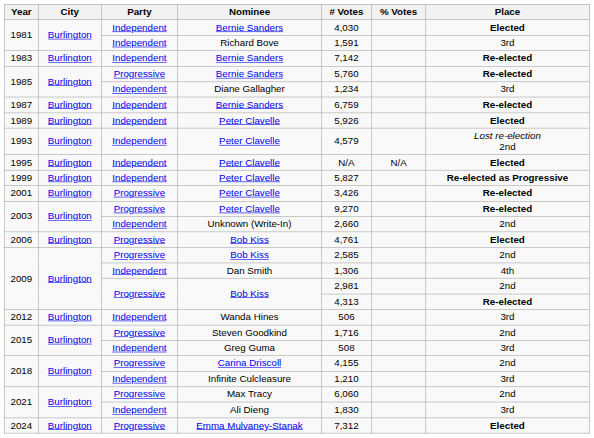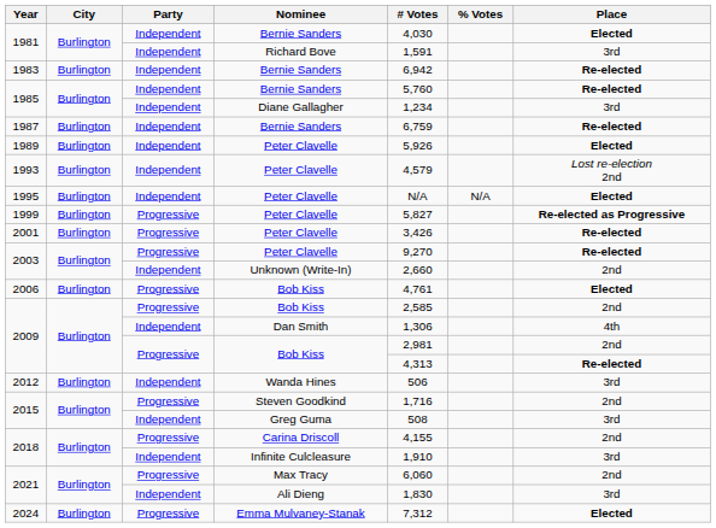 <table class="wikitable sortable mw-collapsible" style="text-align:center; width:60em;">
 <tr style="background:lightgrey;">
 <th>Year</th>
 <th>City</th>
 <th>Party</th>
 <th>Nominee</th>
 <th># Votes</th>
 <th>% Votes</th>
 <th>Place</th>
 </tr>
 <tr>
 <td rowspan=2>1981</td>
 <td rowspan=2><a href='#'>Burlington</a></td>
 <td><a href='#'>Independent</a></td>
 <td><a href='#'>Bernie Sanders</a></td>
 <td>4,030</td>
 <td></td>
 <td data-sort-value="1st"><strong>Elected</strong></td>
 </tr>
 <tr>
 <td><a href='#'>Independent</a></td>
 <td>Richard Bove</td>
 <td>1,591</td>
 <td></td>
 <td>3rd</td>
 </tr>
 <tr>
 <td>1983</td>
 <td><a href='#'>Burlington</a></td>
 <td><a href='#'>Independent</a></td>
 <td><a href='#'>Bernie Sanders</a></td>
-<td>7,142</td>
+<td>6,942</td>
 <td></td>
 <td data-sort-value="1st"><strong>Re-elected</strong></td>
 </tr>
 <tr>
 <td rowspan=2>1985</td>
 <td rowspan=2><a href='#'>Burlington</a></td>
-<td><a href='#'>Progressive</a></td>
+<td><a href='#'>Independent</a></td>
 <td><a href='#'>Bernie Sanders</a></td>
 <td>5,760</td>
 <td></td>
 <td data-sort-value="1st"><strong>Re-elected</strong></td>
 </tr>
 <tr>
 <td><a href='#'>Independent</a></td>
 <td>Diane Gallagher</td>
 <td>1,234</td>
 <td></td>
 <td>3rd</td>
 </tr>
 <tr>
 <td>1987</td>
 <td><a href='#'>Burlington</a></td>
 <td><a href='#'>Independent</a></td>
 <td><a href='#'>Bernie Sanders</a></td>
 <td>6,759</td>
 <td></td>
 <td data-sort-value="1st"><strong>Re-elected</strong></td>
 </tr>
 <tr>
 <td>1989</td>
 <td><a href='#'>Burlington</a></td>
 <td><a href='#'>Independent</a></td>
 <td><a href='#'>Peter Clavelle</a></td>
 <td>5,926</td>
 <td></td>
 <td data-sort-value="1st"><strong>Elected</strong></td>
 </tr>
 <tr>
 <td>1993</td>
 <td><a href='#'>Burlington</a></td>
 <td><a href='#'>Independent</a></td>
 <td><a href='#'>Peter Clavelle</a></td>
 <td>4,579</td>
 <td></td>
 <td data-sort-value="2nd"><em>Lost re-election</em><br>2nd</td>
 </tr>
 <tr>
 <td>1995</td>
 <td><a href='#'>Burlington</a></td>
 <td><a href='#'>Independent</a></td>
 <td><a href='#'>Peter Clavelle</a></td>
 <td>N/A</td>
 <td>N/A</td>
 <td data-sort-value="1st"><strong>Elected</strong></td>
 </tr>
 <tr>
 <td>1999</td>
 <td><a href='#'>Burlington</a></td>
-<td><a href='#'>Independent</a></td>
+<td><a href='#'>Progressive</a></td>
 <td><a href='#'>Peter Clavelle</a></td>
 <td>5,827</td>
 <td></td>
 <td data-sort-value="1st"><strong>Re-elected as Progressive</strong></td>
 </tr>
 <tr>
 <td>2001</td>
 <td><a href='#'>Burlington</a></td>
 <td><a href='#'>Progressive</a></td>
 <td><a href='#'>Peter Clavelle</a></td>
 <td>3,426</td>
 <td></td>
 <td data-sort-value="1st"><strong>Re-elected</strong></td>
 </tr>
 <tr>
 <td rowspan=2>2003</td>
 <td rowspan=2><a href='#'>Burlington</a></td>
 <td><a href='#'>Progressive</a></td>
 <td><a href='#'>Peter Clavelle</a></td>
 <td>9,270</td>
 <td></td>
 <td data-sort-value="1st"><strong>Re-elected</strong></td>
 </tr>
 <tr>
 <td><a href='#'>Independent</a></td>
 <td>Unknown (Write-In)</td>
 <td>2,660</td>
 <td></td>
 <td>2nd</td>
 </tr>
 <tr>
 <td>2006</td>
 <td><a href='#'>Burlington</a></td>
 <td><a href='#'>Progressive</a></td>
 <td><a href='#'>Bob Kiss</a></td>
 <td>4,761</td>
 <td></td>
 <td data-sort-value="1st"><strong>Elected</strong></td>
 </tr>
 <tr>
 <td rowspan=4>2009</td>
 <td rowspan=4><a href='#'>Burlington</a></td>
 <td><a href='#'>Progressive</a></td>
 <td><a href='#'>Bob Kiss</a></td>
 <td>2,585</td>
 <td></td>
 <td>2nd</td>
 </tr>
 <tr>
 <td><a href='#'>Independent</a></td>
 <td>Dan Smith</td>
 <td>1,306</td>
 <td></td>
 <td>4th</td>
 </tr>
 <tr>
 <td rowspan=2><a href='#'>Progressive</a></td>
 <td rowspan=2><a href='#'>Bob Kiss</a></td>
 <td>2,981</td>
 <td></td>
 <td>2nd</td>
 </tr>
 <tr>
 <td>4,313</td>
 <td></td>
 <td data-sort-value="1st"><strong>Re-elected</strong></td>
 </tr>
 <tr>
 <td>2012</td>
 <td><a href='#'>Burlington</a></td>
 <td><a href='#'>Independent</a></td>
 <td>Wanda Hines</td>
 <td>506</td>
 <td></td>
 <td>3rd</td>
 </tr>
 <tr>
 <td rowspan=2>2015</td>
 <td rowspan=2><a href='#'>Burlington</a></td>
 <td><a href='#'>Progressive</a></td>
 <td>Steven Goodkind</td>
 <td>1,716</td>
 <td></td>
 <td>2nd</td>
 </tr>
 <tr>
 <td><a href='#'>Independent</a></td>
 <td>Greg Guma</td>
 <td>508</td>
 <td></td>
 <td>3rd</td>
 </tr>
 <tr>
 <td rowspan="2">2018</td>
 <td rowspan="2"><a href='#'>Burlington</a></td>
 <td><a href='#'>Progressive</a></td>
 <td><a href='#'>Carina Driscoll</a></td>
 <td>4,155</td>
 <td></td>
 <td>2nd</td>
 </tr>
 <tr>
 <td><a href='#'>Independent</a></td>
 <td>Infinite Culcleasure</td>
-<td>1,210</td>
+<td>1,910</td>
 <td></td>
 <td>3rd</td>
 </tr>
 <tr>
 <td rowspan="2">2021</td>
 <td rowspan="2"><a href='#'>Burlington</a></td>
 <td><a href='#'>Progressive</a></td>
 <td>Max Tracy</td>
 <td>6,060</td>
 <td></td>
 <td>2nd</td>
 </tr>
 <tr>
 <td><a href='#'>Independent</a></td>
 <td>Ali Dieng</td>
 <td>1,830</td>
 <td></td>
 <td>3rd</td>
 </tr>
 <tr>
 <td>2024</td>
 <td><a href='#'>Burlington</a></td>
 <td><a href='#'>Progressive</a></td>
 <td><a href='#'>Emma Mulvaney-Stanak</a></td>
 <td>7,312</td>
 <td></td>
 <td data-sort-value="1st"><strong>Elected</strong></td>
 </tr>
 </table>
